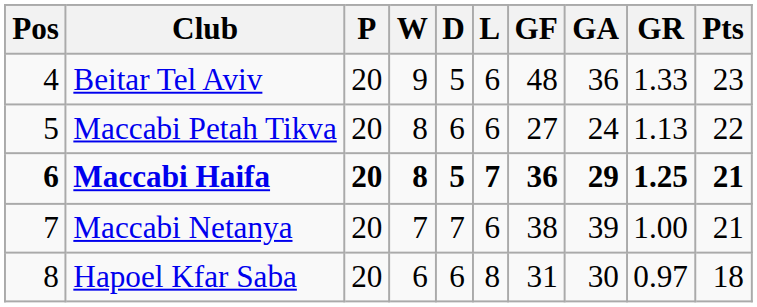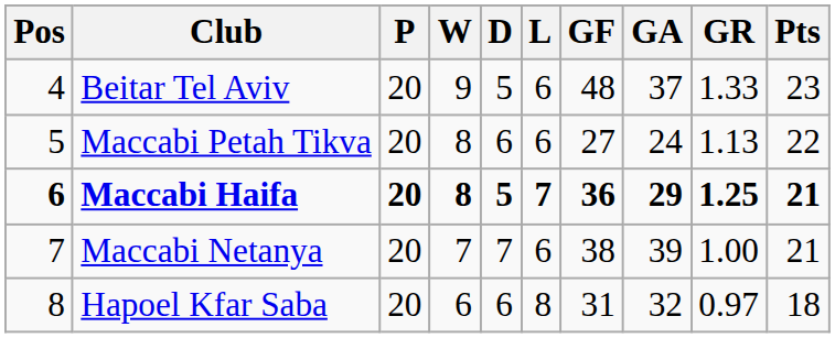 <table class="wikitable" style="text-align:right">
 <tr>
 <th>Pos</th>
 <th>Club</th>
 <th>P</th>
 <th>W</th>
 <th>D</th>
 <th>L</th>
 <th>GF</th>
 <th>GA</th>
 <th>GR</th>
 <th>Pts</th>
 </tr>
 <tr>
 <td>4</td>
 <td align=left><a href='#'>Beitar Tel Aviv</a></td>
 <td>20</td>
 <td>9</td>
 <td>5</td>
 <td>6</td>
 <td>48</td>
-<td>36</td>
+<td>37</td>
 <td>1.33</td>
 <td>23</td>
 </tr>
 <tr>
 <td>5</td>
 <td align=left><a href='#'>Maccabi Petah Tikva</a></td>
 <td>20</td>
 <td>8</td>
 <td>6</td>
 <td>6</td>
 <td>27</td>
 <td>24</td>
 <td>1.13</td>
 <td>22</td>
 </tr>
 <tr>
 <td><strong>6</strong></td>
 <td align=left><strong><a href='#'>Maccabi Haifa</a></strong></td>
 <td><strong>20</strong></td>
 <td><strong>8</strong></td>
 <td><strong>5</strong></td>
 <td><strong>7</strong></td>
 <td><strong>36</strong></td>
 <td><strong>29</strong></td>
 <td><strong>1.25</strong></td>
 <td><strong>21</strong></td>
 </tr>
 <tr>
 <td>7</td>
 <td align=left><a href='#'>Maccabi Netanya</a></td>
 <td>20</td>
 <td>7</td>
 <td>7</td>
 <td>6</td>
 <td>38</td>
 <td>39</td>
 <td>1.00</td>
 <td>21</td>
 </tr>
 <tr>
 <td>8</td>
 <td align=left><a href='#'>Hapoel Kfar Saba</a></td>
 <td>20</td>
 <td>6</td>
 <td>6</td>
 <td>8</td>
 <td>31</td>
-<td>30</td>
+<td>32</td>
 <td>0.97</td>
 <td>18</td>
 </tr>
 </table>
